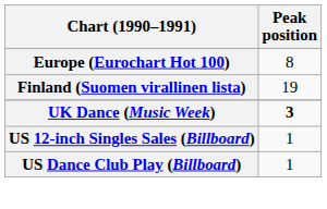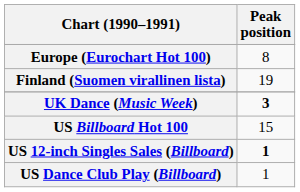 <table class="wikitable sortable plainrowheaders" style="text-align:center">
 <tr>
 <th>Chart (1990–1991)</th>
 <th>Peak<br>position</th>
 </tr>
 <tr>
 </tr>
 <tr>
 </tr>
 <tr>
 </tr>
 <tr>
 </tr>
 <tr>
 </tr>
 <tr>
 <th scope="row">Europe (<a href='#'>Eurochart Hot 100</a>)</th>
 <td>8</td>
 </tr>
 <tr>
 <th scope="row">Finland (<a href='#'>Suomen virallinen lista</a>)</th>
 <td>19</td>
 </tr>
 <tr>
 </tr>
 <tr>
 </tr>
 <tr>
 </tr>
 <tr>
 </tr>
 <tr>
 </tr>
 <tr>
 </tr>
 <tr>
 </tr>
 <tr>
 <th scope="row"><a href='#'>UK Dance</a> (<em><a href='#'>Music Week</a></em>)</th>
 <td><strong>3</strong></td>
 </tr>
 <tr>
+<th scope="row">US <a href='#'><em>Billboard</em> Hot 100</a></th>
+<td>15</td>
+</tr>
+<tr>
 <th scope="row">US <a href='#'>12-inch Singles Sales</a> (<em><a href='#'>Billboard</a></em>)</th>
-<td>1</td>
+<td><strong>1</strong></td>
 </tr>
 <tr>
 <th scope="row">US <a href='#'>Dance Club Play</a> (<em><a href='#'>Billboard</a></em>)</th>
 <td>1</td>
 </tr>
 </table>
